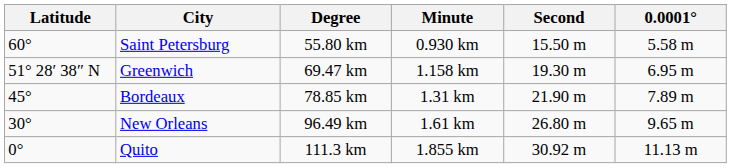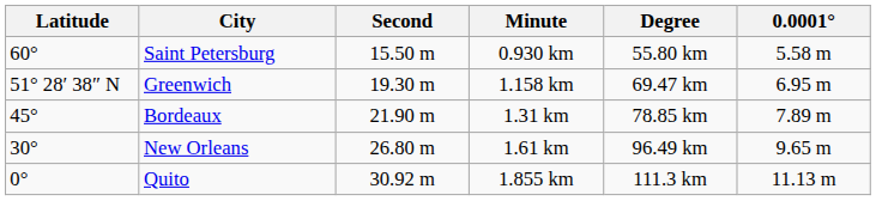 <table class="wikitable">
 <tr>
 <th style="width:100px;">Latitude</th>
 <th style="width:150px;">City</th>
+<th style="width:100px;">Second</th>
+<th style="width:100px;">Minute</th>
 <th style="width:100px;">Degree</th>
-<th style="width:100px;">Minute</th>
-<th style="width:100px;">Second</th>
 <th style="width:100px;">0.0001°</th>
 </tr>
 <tr>
 <td>60°</td>
 <td><a href='#'>Saint Petersburg</a></td>
+<td style="text-align:center;">15.50 m</td>
+<td style="text-align:center;">0.930 km</td>
 <td style="text-align:center;">55.80 km</td>
-<td style="text-align:center;">0.930 km</td>
-<td style="text-align:center;">15.50 m</td>
 <td style="text-align:center;">5.58 m</td>
 </tr>
 <tr>
 <td>51° 28′ 38″ N</td>
 <td><a href='#'>Greenwich</a></td>
+<td style="text-align:center;">19.30 m</td>
+<td style="text-align:center;">1.158 km</td>
 <td style="text-align:center;">69.47 km</td>
-<td style="text-align:center;">1.158 km</td>
-<td style="text-align:center;">19.30 m</td>
 <td style="text-align:center;">6.95 m</td>
 </tr>
 <tr>
 <td>45°</td>
 <td><a href='#'>Bordeaux</a></td>
+<td style="text-align:center;">21.90 m</td>
+<td style="text-align:center;">1.31 km</td>
 <td style="text-align:center;">78.85 km</td>
-<td style="text-align:center;">1.31 km</td>
-<td style="text-align:center;">21.90 m</td>
 <td style="text-align:center;">7.89 m</td>
 </tr>
 <tr>
 <td>30°</td>
 <td><a href='#'>New Orleans</a></td>
+<td style="text-align:center;">26.80 m</td>
+<td style="text-align:center;">1.61 km</td>
 <td style="text-align:center;">96.49 km</td>
-<td style="text-align:center;">1.61 km</td>
-<td style="text-align:center;">26.80 m</td>
 <td style="text-align:center;">9.65 m</td>
 </tr>
 <tr>
 <td>0°</td>
 <td><a href='#'>Quito</a></td>
+<td style="text-align:center;">30.92 m</td>
+<td style="text-align:center;">1.855 km</td>
 <td style="text-align:center;">111.3 km</td>
-<td style="text-align:center;">1.855 km</td>
-<td style="text-align:center;">30.92 m</td>
 <td style="text-align:center;">11.13 m</td>
 </tr>
 </table>
